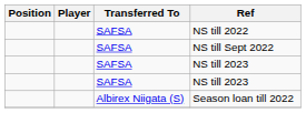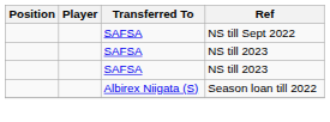 <table class="wikitable sortable" style="width:70%; text-align:center; font-size:100%; text-align:left;">
 <tr>
 <th><strong>Position</strong></th>
 <th><strong>Player</strong></th>
 <th><strong>Transferred To</strong></th>
 <th><strong>Ref</strong></th>
-</tr>
-<tr>
-<td></td>
-<td></td>
-<td> <a href='#'>SAFSA</a></td>
-<td>NS till 2022 </td>
 </tr>
 <tr>
 <td></td>
 <td></td>
 <td> <a href='#'>SAFSA</a></td>
 <td>NS till Sept 2022 </td>
 </tr>
 <tr>
 <td></td>
 <td></td>
 <td> <a href='#'>SAFSA</a></td>
 <td>NS till 2023</td>
 </tr>
 <tr>
 <td></td>
 <td></td>
 <td> <a href='#'>SAFSA</a></td>
 <td>NS till 2023</td>
 </tr>
 <tr>
 <td></td>
 <td></td>
 <td> <a href='#'>Albirex Niigata (S)</a></td>
 <td>Season loan till 2022 </td>
 </tr>
 <tr>
 </tr>
 </table>
